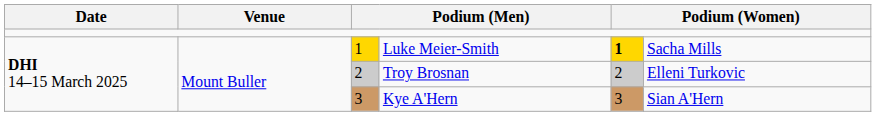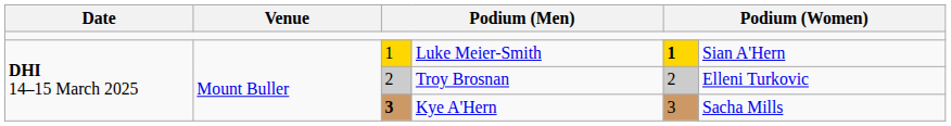 <table class="wikitable" width=70%>
 <tr>
 <th>Date</th>
 <th width=20%>Venue</th>
 <th colspan=2 width=30%>Podium (Men)</th>
 <th colspan=2 width=30%>Podium (Women)</th>
 </tr>
 <tr>
 <td colspan=6></td>
 </tr>
 <tr>
 <td rowspan=3><strong>DHI</strong> <br> 14–15 March 2025</td>
 <td rowspan=3><br><a href='#'>Mount Buller</a></td>
 <td bgcolor=FFD700>1</td>
 <td><a href='#'>Luke Meier-Smith</a></td>
 <td bgcolor=FFD700><strong>1</strong></td>
-<td><a href='#'>Sacha Mills</a></td>
+<td><a href='#'>Sian A'Hern</a></td>
 </tr>
 <tr>
 <td bgcolor=CCCCCC>2</td>
 <td><a href='#'>Troy Brosnan</a></td>
 <td bgcolor=CCCCCC>2</td>
 <td><a href='#'>Elleni Turkovic</a></td>
 </tr>
 <tr>
-<td bgcolor=CC9966>3</td>
+<td bgcolor=CC9966><strong>3</strong></td>
 <td><a href='#'>Kye A'Hern</a></td>
 <td bgcolor=CC9966>3</td>
-<td><a href='#'>Sian A'Hern</a></td>
+<td><a href='#'>Sacha Mills</a></td>
 </tr>
 </table>
